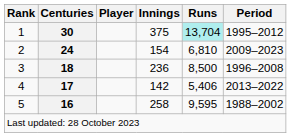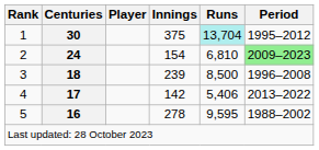 <table class="wikitable plainrowheaders sortable">
 <tr>
 <th scope=col>Rank</th>
 <th scope=col>Centuries</th>
 <th scope=col>Player</th>
 <th scope=col>Innings</th>
 <th scope=col>Runs</th>
 <th scope=col>Period</th>
 </tr>
 <tr>
 <td align=center>1</td>
 <th scope=row style=text-align:center;>30</th>
 <td></td>
 <td align=center>375</td>
 <td align=center style="background: paleturquoise;">13,704</td>
 <td>1995–2012</td>
 </tr>
 <tr>
 <td align=center>2</td>
 <th scope=row style=text-align:center;>24</th>
 <td></td>
 <td align=center>154</td>
 <td align=center>6,810</td>
-<td>2009–2023</td>
+<td style="background: lightgreen;">2009–2023</td>
 </tr>
 <tr>
 <td align=center>3</td>
 <th scope=row style=text-align:center;>18</th>
 <td></td>
-<td align=center>236</td>
+<td align=center>239</td>
 <td align=center>8,500</td>
 <td>1996–2008</td>
 </tr>
 <tr>
 <td align=center>4</td>
 <th scope=row style=text-align:center;>17</th>
 <td></td>
 <td align=center>142</td>
 <td align=center>5,406</td>
 <td>2013–2022</td>
 </tr>
 <tr>
 <td align=center>5</td>
 <th scope=row style=text-align:center;>16</th>
 <td></td>
-<td align=center>258</td>
+<td align=center>278</td>
 <td align=center>9,595</td>
 <td>1988–2002</td>
 </tr>
 <tr class=sortbottom>
 <td colspan=6><small>Last updated: 28 October 2023</small></td>
 </tr>
 </table>
